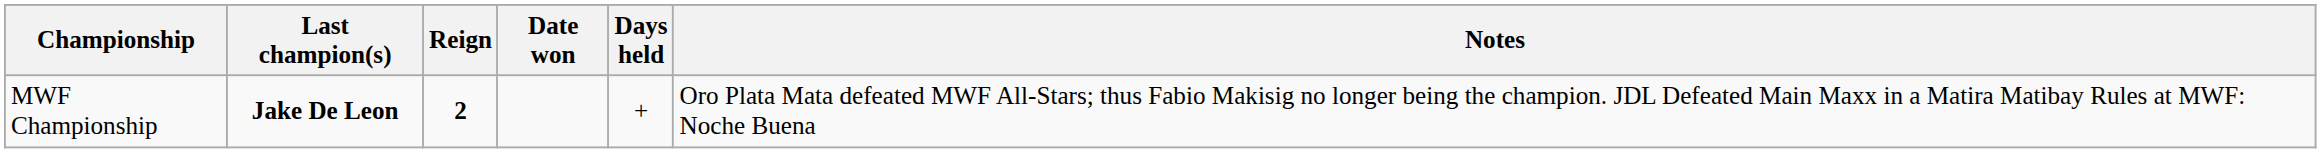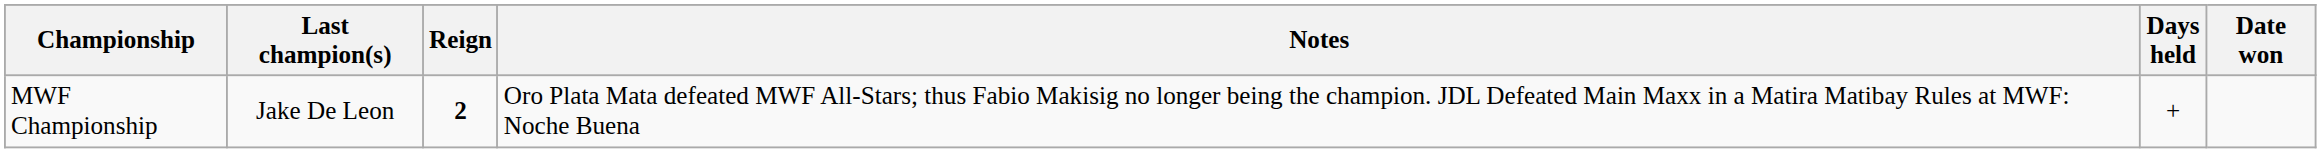 <table class="wikitable" style="font-size: 85%;">
 <tr>
 <th>Championship</th>
 <th>Last champion(s)</th>
 <th>Reign</th>
+<th>Notes</th>
+<th>Days<br>held</th>
 <th>Date won</th>
-<th>Days<br>held</th>
-<th>Notes</th>
 </tr>
 <tr>
 <td>MWF Championship</td>
-<td align=center><strong>Jake De Leon</strong></td>
+<td align=center>Jake De Leon</td>
 <td align=center><strong>2</strong></td>
+<td>Oro Plata Mata defeated MWF All-Stars; thus Fabio Makisig no longer being the champion. JDL Defeated Main Maxx in a Matira Matibay Rules at MWF: Noche Buena</td>
+<td align=center>+</td>
 <td align=center></td>
-<td align=center>+</td>
-<td>Oro Plata Mata defeated MWF All-Stars; thus Fabio Makisig no longer being the champion. JDL Defeated Main Maxx in a Matira Matibay Rules at MWF: Noche Buena</td>
 </tr>
 </table>
